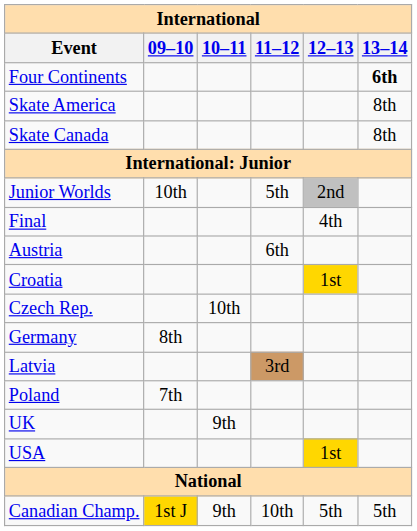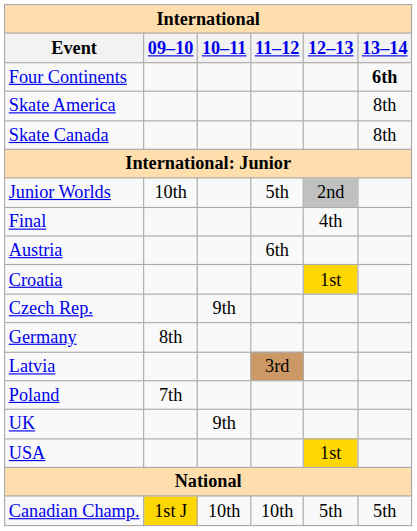 <table class="wikitable" style="text-align:center">
 <tr>
 <th colspan="6" style="background-color: #ffdead; " align="center">International</th>
 </tr>
 <tr>
 <th>Event</th>
 <th><a href='#'>09–10</a></th>
 <th><a href='#'>10–11</a></th>
 <th><a href='#'>11–12</a></th>
 <th><a href='#'>12–13</a></th>
 <th><a href='#'>13–14</a></th>
 </tr>
 <tr>
 <td align=left><a href='#'>Four Continents</a></td>
 <td></td>
 <td></td>
 <td></td>
 <td></td>
 <td><strong>6th</strong></td>
 </tr>
 <tr>
 <td align=left> <a href='#'>Skate America</a></td>
 <td></td>
 <td></td>
 <td></td>
 <td></td>
 <td>8th</td>
 </tr>
 <tr>
 <td align=left> <a href='#'>Skate Canada</a></td>
 <td></td>
 <td></td>
 <td></td>
 <td></td>
 <td>8th</td>
 </tr>
 <tr>
 <th colspan="6" style="background-color: #ffdead; " align="center">International: Junior</th>
 </tr>
 <tr>
 <td align=left><a href='#'>Junior Worlds</a></td>
 <td>10th</td>
 <td></td>
 <td>5th</td>
 <td bgcolor=silver>2nd</td>
 <td></td>
 </tr>
 <tr>
 <td align=left> <a href='#'>Final</a></td>
 <td></td>
 <td></td>
 <td></td>
 <td>4th</td>
 <td></td>
 </tr>
 <tr>
 <td align=left> <a href='#'>Austria</a></td>
 <td></td>
 <td></td>
 <td>6th</td>
 <td></td>
 <td></td>
 </tr>
 <tr>
 <td align=left> <a href='#'>Croatia</a></td>
 <td></td>
 <td></td>
 <td></td>
 <td bgcolor=gold>1st</td>
 <td></td>
 </tr>
 <tr>
 <td align=left> <a href='#'>Czech Rep.</a></td>
 <td></td>
-<td>10th</td>
+<td>9th</td>
 <td></td>
 <td></td>
 <td></td>
 </tr>
 <tr>
 <td align=left> <a href='#'>Germany</a></td>
 <td>8th</td>
 <td></td>
 <td></td>
 <td></td>
 <td></td>
 </tr>
 <tr>
 <td align=left> <a href='#'>Latvia</a></td>
 <td></td>
 <td></td>
 <td bgcolor=cc9966>3rd</td>
 <td></td>
 <td></td>
 </tr>
 <tr>
 <td align=left> <a href='#'>Poland</a></td>
 <td>7th</td>
 <td></td>
 <td></td>
 <td></td>
 <td></td>
 </tr>
 <tr>
 <td align=left> <a href='#'>UK</a></td>
 <td></td>
 <td>9th</td>
 <td></td>
 <td></td>
 <td></td>
 </tr>
 <tr>
 <td align=left> <a href='#'>USA</a></td>
 <td></td>
 <td></td>
 <td></td>
 <td bgcolor=gold>1st</td>
 <td></td>
 </tr>
 <tr>
 <th colspan="6" style="background-color: #ffdead; " align="center">National</th>
 </tr>
 <tr>
 <td align=left><a href='#'>Canadian Champ.</a></td>
 <td bgcolor="gold">1st J</td>
-<td>9th</td>
+<td>10th</td>
 <td>10th</td>
 <td>5th</td>
 <td>5th</td>
 </tr>
 </table>
